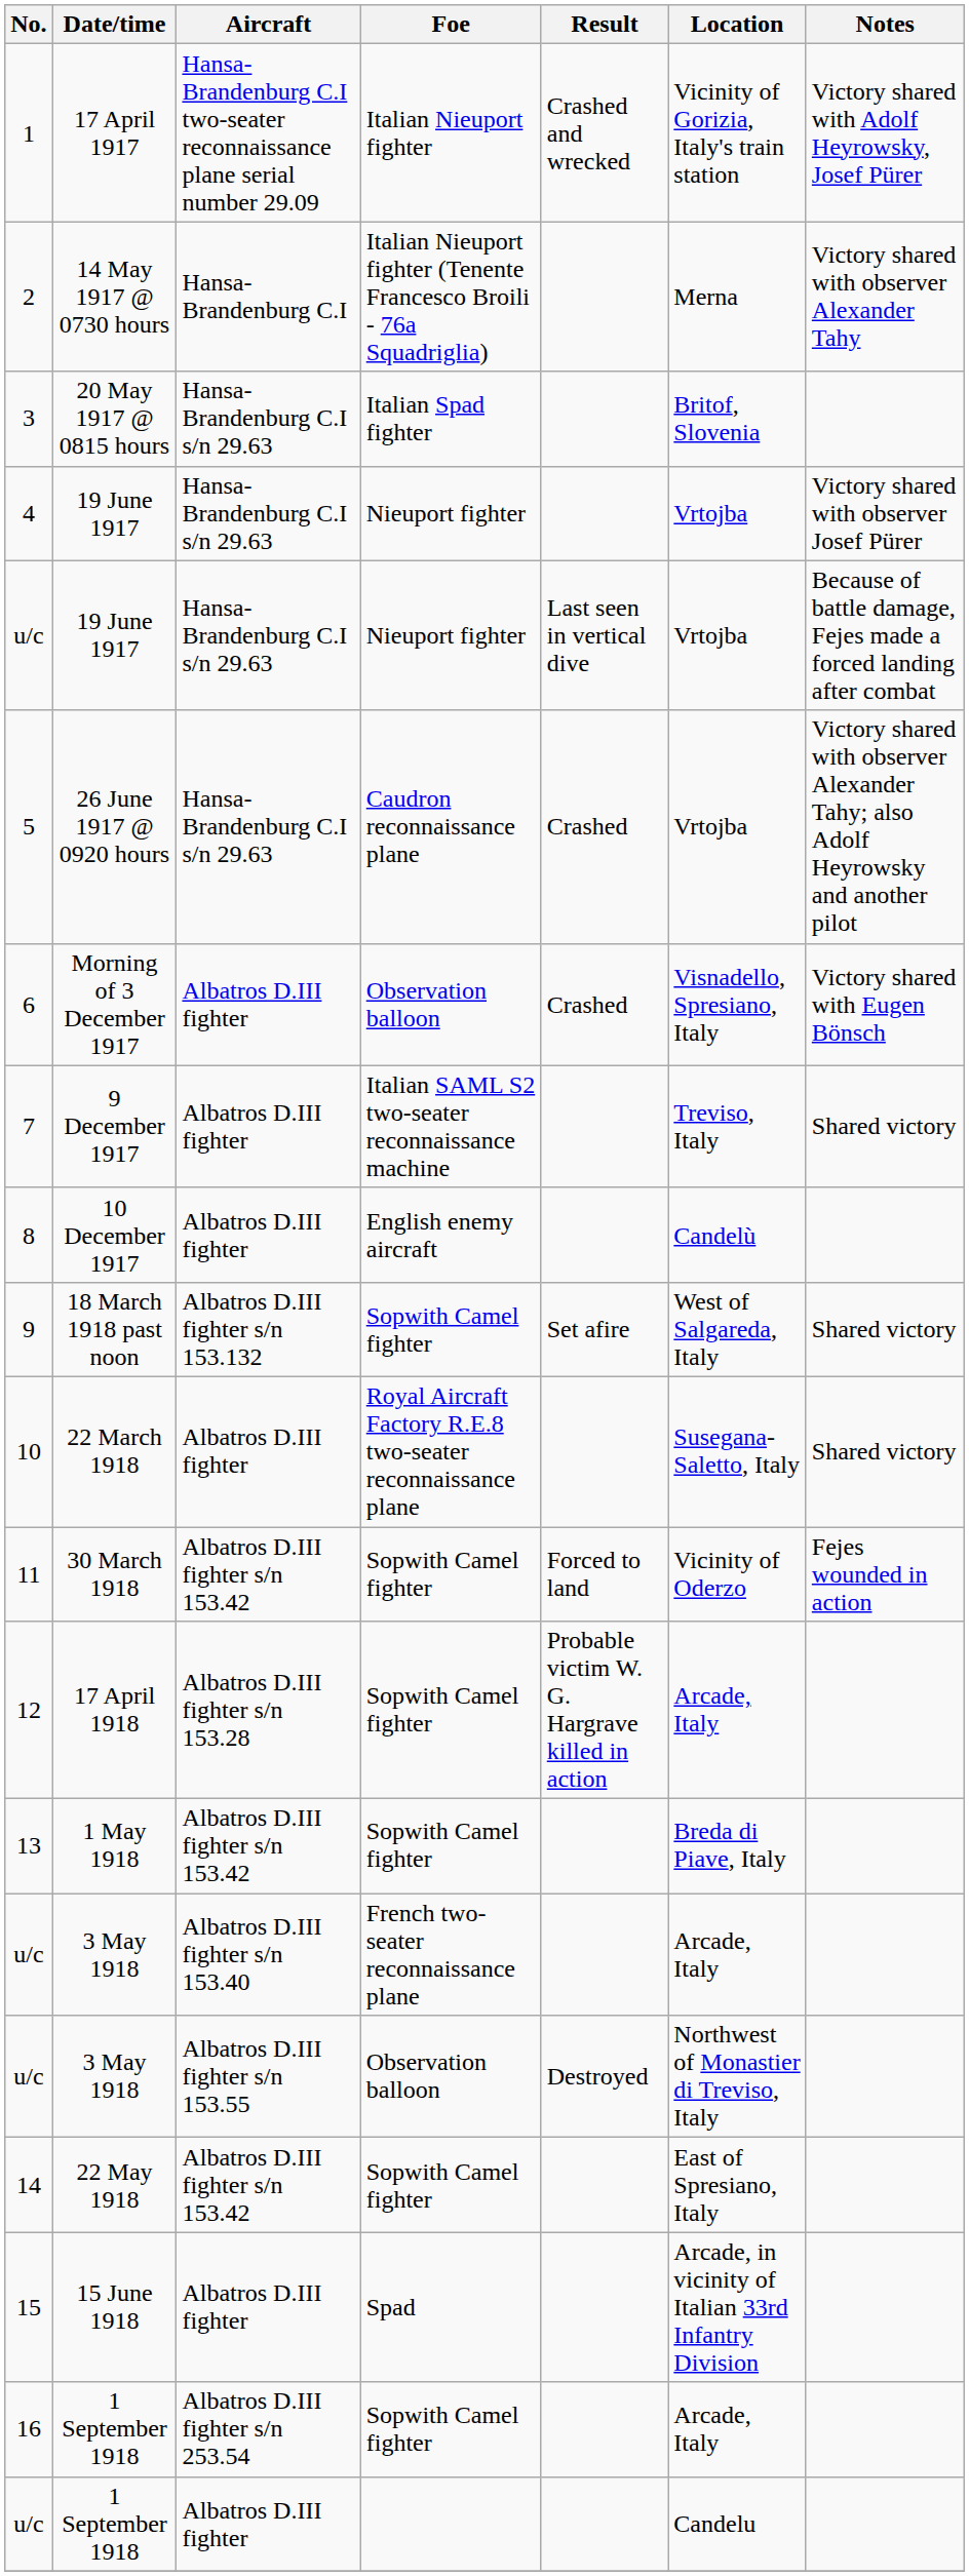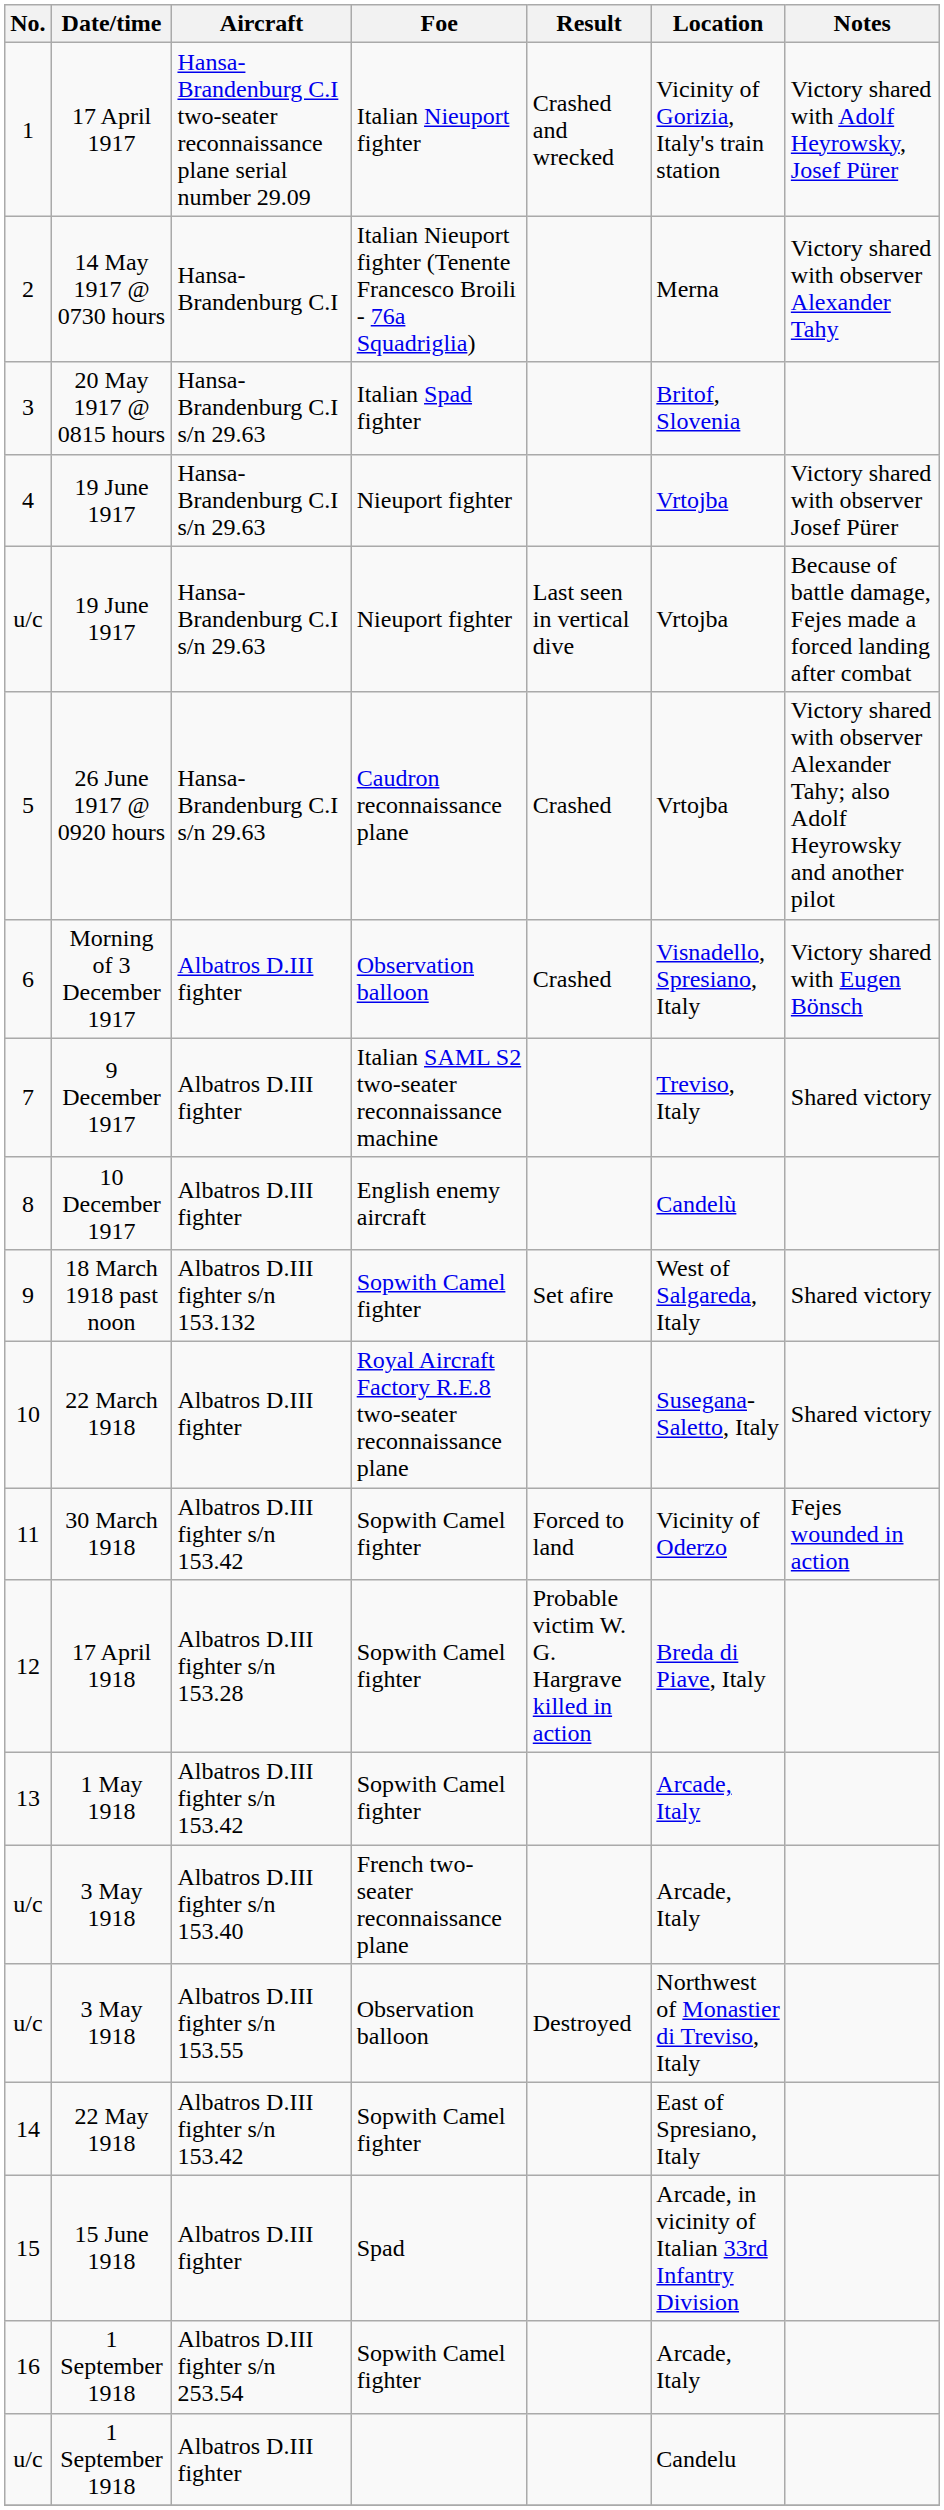 <table class="wikitable" border="1" style="margin: 1em auto 1em auto">
 <tr>
 <th>No.</th>
 <th>Date/time</th>
 <th>Aircraft</th>
 <th>Foe</th>
 <th>Result</th>
 <th>Location</th>
 <th>Notes</th>
 </tr>
 <tr>
 <td align="center">1</td>
 <td align="center">17 April 1917</td>
 <td><a href='#'>Hansa-Brandenburg C.I</a> two-seater reconnaissance plane serial number 29.09</td>
 <td>Italian <a href='#'>Nieuport</a> fighter</td>
 <td>Crashed and wrecked</td>
 <td>Vicinity of <a href='#'>Gorizia</a>, Italy's train station</td>
 <td>Victory shared with <a href='#'>Adolf Heyrowsky</a>, <a href='#'>Josef Pürer</a></td>
 </tr>
 <tr>
 <td align="center">2</td>
 <td align="center">14 May 1917 @ 0730 hours</td>
 <td>Hansa-Brandenburg C.I</td>
 <td>Italian Nieuport fighter (Tenente Francesco Broili - <a href='#'>76a Squadriglia</a>)</td>
 <td></td>
 <td>Merna</td>
 <td>Victory shared with observer <a href='#'>Alexander Tahy</a></td>
 </tr>
 <tr>
 <td align="center">3</td>
 <td align="center">20 May 1917 @ 0815 hours</td>
 <td>Hansa-Brandenburg C.I s/n 29.63</td>
 <td>Italian <a href='#'>Spad</a> fighter</td>
 <td></td>
 <td><a href='#'>Britof</a>, <a href='#'>Slovenia</a></td>
 <td></td>
 </tr>
 <tr>
 <td align="center">4</td>
 <td align="center">19 June 1917</td>
 <td>Hansa-Brandenburg C.I s/n 29.63</td>
 <td>Nieuport fighter</td>
 <td></td>
 <td><a href='#'>Vrtojba</a></td>
 <td>Victory shared with observer Josef Pürer</td>
 </tr>
 <tr>
 <td align="center">u/c</td>
 <td align="center">19 June 1917</td>
 <td>Hansa-Brandenburg C.I s/n 29.63</td>
 <td>Nieuport fighter</td>
 <td>Last seen in vertical dive</td>
 <td>Vrtojba</td>
 <td>Because of battle damage, Fejes made a forced landing after combat</td>
 </tr>
 <tr>
 <td align="center">5</td>
 <td align="center">26 June 1917 @ 0920 hours</td>
 <td>Hansa-Brandenburg C.I s/n 29.63</td>
 <td><a href='#'>Caudron</a> reconnaissance plane</td>
 <td>Crashed</td>
 <td>Vrtojba</td>
 <td>Victory shared with observer Alexander Tahy; also Adolf Heyrowsky and another pilot</td>
 </tr>
 <tr>
 <td align="center">6</td>
 <td align="center">Morning of 3 December 1917</td>
 <td><a href='#'>Albatros D.III</a> fighter</td>
 <td><a href='#'>Observation balloon</a></td>
 <td>Crashed</td>
 <td><a href='#'>Visnadello</a>, <a href='#'>Spresiano</a>, Italy</td>
 <td>Victory shared with <a href='#'>Eugen Bönsch</a></td>
 </tr>
 <tr>
 <td align="center">7</td>
 <td align="center">9 December 1917</td>
 <td>Albatros D.III fighter</td>
 <td>Italian <a href='#'>SAML S2</a> two-seater reconnaissance machine</td>
 <td></td>
 <td><a href='#'>Treviso</a>, Italy</td>
 <td>Shared victory</td>
 </tr>
 <tr>
 <td align="center">8</td>
 <td align="center">10 December 1917</td>
 <td>Albatros D.III fighter</td>
 <td>English enemy aircraft</td>
 <td></td>
 <td><a href='#'>Candelù</a></td>
 <td></td>
 </tr>
 <tr>
 <td align="center">9</td>
 <td align="center">18 March 1918 past noon</td>
 <td>Albatros D.III fighter s/n 153.132</td>
 <td><a href='#'>Sopwith Camel</a> fighter</td>
 <td>Set afire</td>
 <td>West of <a href='#'>Salgareda</a>, Italy</td>
 <td>Shared victory</td>
 </tr>
 <tr>
 <td align="center">10</td>
 <td align="center">22 March 1918</td>
 <td>Albatros D.III fighter</td>
 <td><a href='#'>Royal Aircraft Factory R.E.8</a> two-seater reconnaissance plane</td>
 <td></td>
 <td><a href='#'>Susegana</a>-<a href='#'>Saletto</a>, Italy</td>
 <td>Shared victory</td>
 </tr>
 <tr>
 <td align="center">11</td>
 <td align="center">30 March 1918</td>
 <td>Albatros D.III fighter s/n 153.42</td>
 <td>Sopwith Camel fighter</td>
 <td>Forced to land</td>
 <td>Vicinity of <a href='#'>Oderzo</a></td>
 <td>Fejes <a href='#'>wounded in action</a></td>
 </tr>
 <tr>
 <td align="center">12</td>
 <td align="center">17 April 1918</td>
 <td>Albatros D.III fighter s/n 153.28</td>
 <td>Sopwith Camel fighter</td>
 <td>Probable victim W. G. Hargrave <a href='#'>killed in action</a></td>
-<td><a href='#'>Arcade, Italy</a></td>
+<td><a href='#'>Breda di Piave</a>, Italy</td>
 <td></td>
 </tr>
 <tr>
 <td align="center">13</td>
 <td align="center">1 May 1918</td>
 <td>Albatros D.III fighter s/n 153.42</td>
 <td>Sopwith Camel fighter</td>
 <td></td>
-<td><a href='#'>Breda di Piave</a>, Italy</td>
+<td><a href='#'>Arcade, Italy</a></td>
 <td></td>
 </tr>
 <tr>
 <td align="center">u/c</td>
 <td align="center">3 May 1918</td>
 <td>Albatros D.III fighter s/n 153.40</td>
 <td>French two-seater reconnaissance plane</td>
 <td></td>
 <td>Arcade, Italy</td>
 <td></td>
 </tr>
 <tr>
 <td align="center">u/c</td>
 <td align="center">3 May 1918</td>
 <td>Albatros D.III fighter s/n 153.55</td>
 <td>Observation balloon</td>
 <td>Destroyed</td>
 <td>Northwest of <a href='#'>Monastier di Treviso</a>, Italy</td>
 <td></td>
 </tr>
 <tr>
 <td align="center">14</td>
 <td align="center">22 May 1918</td>
 <td>Albatros D.III fighter s/n 153.42</td>
 <td>Sopwith Camel fighter</td>
 <td></td>
 <td>East of Spresiano, Italy</td>
 <td></td>
 </tr>
 <tr>
 <td align="center">15</td>
 <td align="center">15 June 1918</td>
 <td>Albatros D.III fighter</td>
 <td>Spad</td>
 <td></td>
 <td>Arcade, in vicinity of Italian <a href='#'>33rd Infantry Division</a></td>
 <td></td>
 </tr>
 <tr>
 <td align="center">16</td>
 <td align="center">1 September 1918</td>
 <td>Albatros D.III fighter s/n 253.54</td>
 <td>Sopwith Camel fighter</td>
 <td></td>
 <td>Arcade, Italy</td>
 <td></td>
 </tr>
 <tr>
 <td align="center">u/c</td>
 <td align="center">1 September 1918</td>
 <td>Albatros D.III fighter</td>
 <td></td>
 <td></td>
 <td>Candelu</td>
 <td></td>
 </tr>
 <tr>
 </tr>
 </table>
